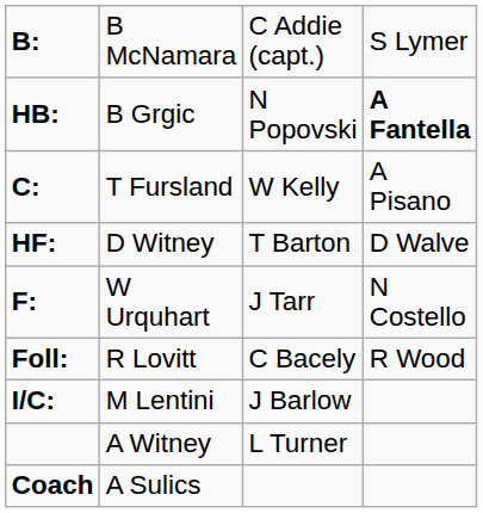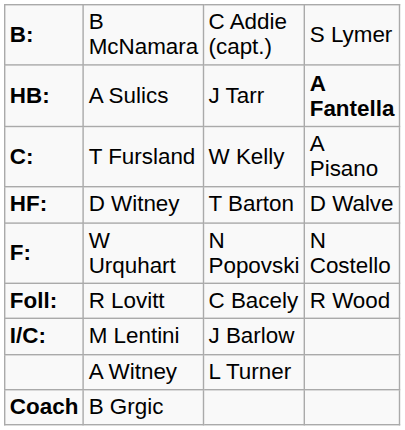 <table class="wikitable" style="width:40%; font-size:100%">
 <tr>
 <td><strong>B:</strong></td>
 <td>B McNamara</td>
 <td>C Addie (capt.)</td>
 <td>S Lymer</td>
 </tr>
 <tr>
 <td><strong>HB:</strong></td>
-<td>B Grgic</td>
-<td>N Popovski</td>
+<td>A Sulics</td>
+<td>J Tarr</td>
 <td><strong>A Fantella</strong></td>
 </tr>
 <tr>
 <td><strong>C:</strong></td>
 <td>T Fursland</td>
 <td>W Kelly</td>
 <td>A Pisano</td>
 </tr>
 <tr>
 <td><strong>HF:</strong></td>
 <td>D Witney</td>
 <td>T Barton</td>
 <td>D Walve</td>
 </tr>
 <tr>
 <td><strong>F:</strong></td>
 <td>W Urquhart</td>
-<td>J Tarr</td>
+<td>N Popovski</td>
 <td>N Costello</td>
 </tr>
 <tr>
 <td><strong>Foll:</strong></td>
 <td>R Lovitt</td>
 <td>C Bacely</td>
 <td>R Wood</td>
 </tr>
 <tr>
 <td><strong>I/C:</strong></td>
 <td>M Lentini</td>
 <td>J Barlow</td>
 <td></td>
 </tr>
 <tr>
 <td></td>
 <td>A Witney</td>
 <td>L Turner</td>
 <td></td>
 </tr>
 <tr>
 <td><strong>Coach</strong></td>
-<td>A Sulics</td>
+<td>B Grgic</td>
 <td></td>
 <td></td>
 </tr>
 </table>
